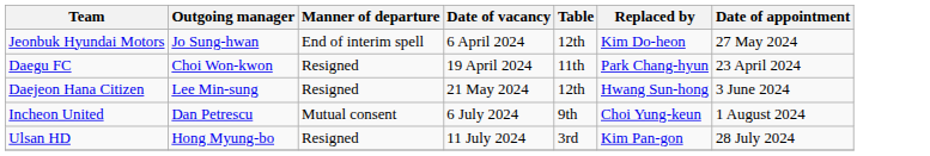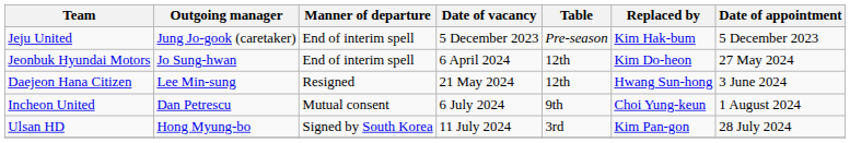 <table class="wikitable sortable">
 <tr>
 <th>Team</th>
 <th>Outgoing manager</th>
 <th>Manner of departure</th>
 <th>Date of vacancy</th>
 <th>Table</th>
 <th>Replaced by</th>
 <th>Date of appointment</th>
 </tr>
 <tr>
+<td><a href='#'>Jeju United</a></td>
+<td> <a href='#'>Jung Jo-gook</a> (caretaker)</td>
+<td>End of interim spell</td>
+<td>5 December 2023</td>
+<td><em>Pre-season</em></td>
+<td> <a href='#'>Kim Hak-bum</a></td>
+<td>5 December 2023</td>
+</tr>
+<tr>
 <td><a href='#'>Jeonbuk Hyundai Motors</a></td>
 <td> <a href='#'>Jo Sung-hwan</a></td>
 <td>End of interim spell</td>
 <td>6 April 2024</td>
 <td>12th</td>
 <td> <a href='#'>Kim Do-heon</a></td>
 <td>27 May 2024</td>
-</tr>
-<tr>
-<td><a href='#'>Daegu FC</a></td>
-<td> <a href='#'>Choi Won-kwon</a></td>
-<td>Resigned</td>
-<td>19 April 2024</td>
-<td>11th</td>
-<td> <a href='#'>Park Chang-hyun</a></td>
-<td>23 April 2024</td>
 </tr>
 <tr>
 <td><a href='#'>Daejeon Hana Citizen</a></td>
 <td> <a href='#'>Lee Min-sung</a></td>
 <td>Resigned</td>
 <td>21 May 2024</td>
 <td>12th</td>
 <td>  <a href='#'>Hwang Sun-hong</a></td>
 <td>3 June 2024</td>
 </tr>
 <tr>
 <td><a href='#'>Incheon United</a></td>
 <td> <a href='#'>Dan Petrescu</a></td>
 <td>Mutual consent</td>
 <td>6 July 2024</td>
 <td>9th</td>
 <td> <a href='#'>Choi Yung-keun</a></td>
 <td>1 August 2024</td>
 </tr>
 <tr>
 <td><a href='#'>Ulsan HD</a></td>
 <td> <a href='#'>Hong Myung-bo</a></td>
-<td>Resigned</td>
+<td>Signed by <a href='#'>South Korea</a></td>
 <td>11 July 2024</td>
 <td>3rd</td>
 <td> <a href='#'>Kim Pan-gon</a></td>
 <td>28 July 2024</td>
 </tr>
 <tr>
 </tr>
 </table>
